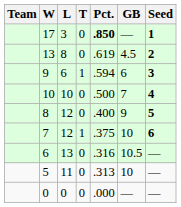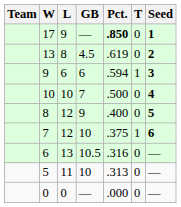 <table class=wikitable>
 <tr>
 <th>Team</th>
 <th>W</th>
 <th>L</th>
+<th>GB</th>
+<th>Pct.</th>
 <th>T</th>
-<th>Pct.</th>
-<th>GB</th>
 <th>Seed</th>
 </tr>
 <tr bgcolor=ddffdd>
 <td></td>
 <td>17</td>
-<td>3</td>
+<td>9</td>
+<td>—</td>
+<td><strong>.850</strong></td>
 <td>0</td>
-<td><strong>.850</strong></td>
-<td>—</td>
 <td><strong>1</strong></td>
 </tr>
 <tr bgcolor=ddffdd>
 <td></td>
 <td>13</td>
 <td>8</td>
+<td>4.5</td>
+<td>.619</td>
 <td>0</td>
-<td>.619</td>
-<td>4.5</td>
 <td><strong>2</strong></td>
 </tr>
 <tr bgcolor=ddffdd>
 <td></td>
 <td>9</td>
 <td>6</td>
+<td>6</td>
+<td>.594</td>
 <td>1</td>
-<td>.594</td>
-<td>6</td>
 <td><strong>3</strong></td>
 </tr>
 <tr bgcolor=ddffdd>
 <td></td>
 <td>10</td>
 <td>10</td>
+<td>7</td>
+<td>.500</td>
 <td>0</td>
-<td>.500</td>
-<td>7</td>
 <td><strong>4</strong></td>
 </tr>
 <tr bgcolor=ddffdd>
 <td></td>
 <td>8</td>
 <td>12</td>
+<td>9</td>
+<td>.400</td>
 <td>0</td>
-<td>.400</td>
-<td>9</td>
 <td><strong>5</strong></td>
 </tr>
 <tr bgcolor=ddffdd>
 <td></td>
 <td>7</td>
 <td>12</td>
+<td>10</td>
+<td>.375</td>
 <td>1</td>
-<td>.375</td>
-<td>10</td>
 <td><strong>6</strong></td>
 </tr>
 <tr bgcolor=ddffdd>
 <td></td>
 <td>6</td>
 <td>13</td>
+<td>10.5</td>
+<td>.316</td>
 <td>0</td>
-<td>.316</td>
-<td>10.5</td>
 <td>—</td>
 </tr>
 <tr>
 <td></td>
 <td>5</td>
 <td>11</td>
+<td>10</td>
+<td>.313</td>
 <td>0</td>
-<td>.313</td>
-<td>10</td>
 <td>—</td>
 </tr>
 <tr>
 <td></td>
 <td>0</td>
 <td>0</td>
+<td>—</td>
+<td>.000</td>
 <td>0</td>
-<td>.000</td>
-<td>—</td>
 <td>—</td>
 </tr>
 </table>
